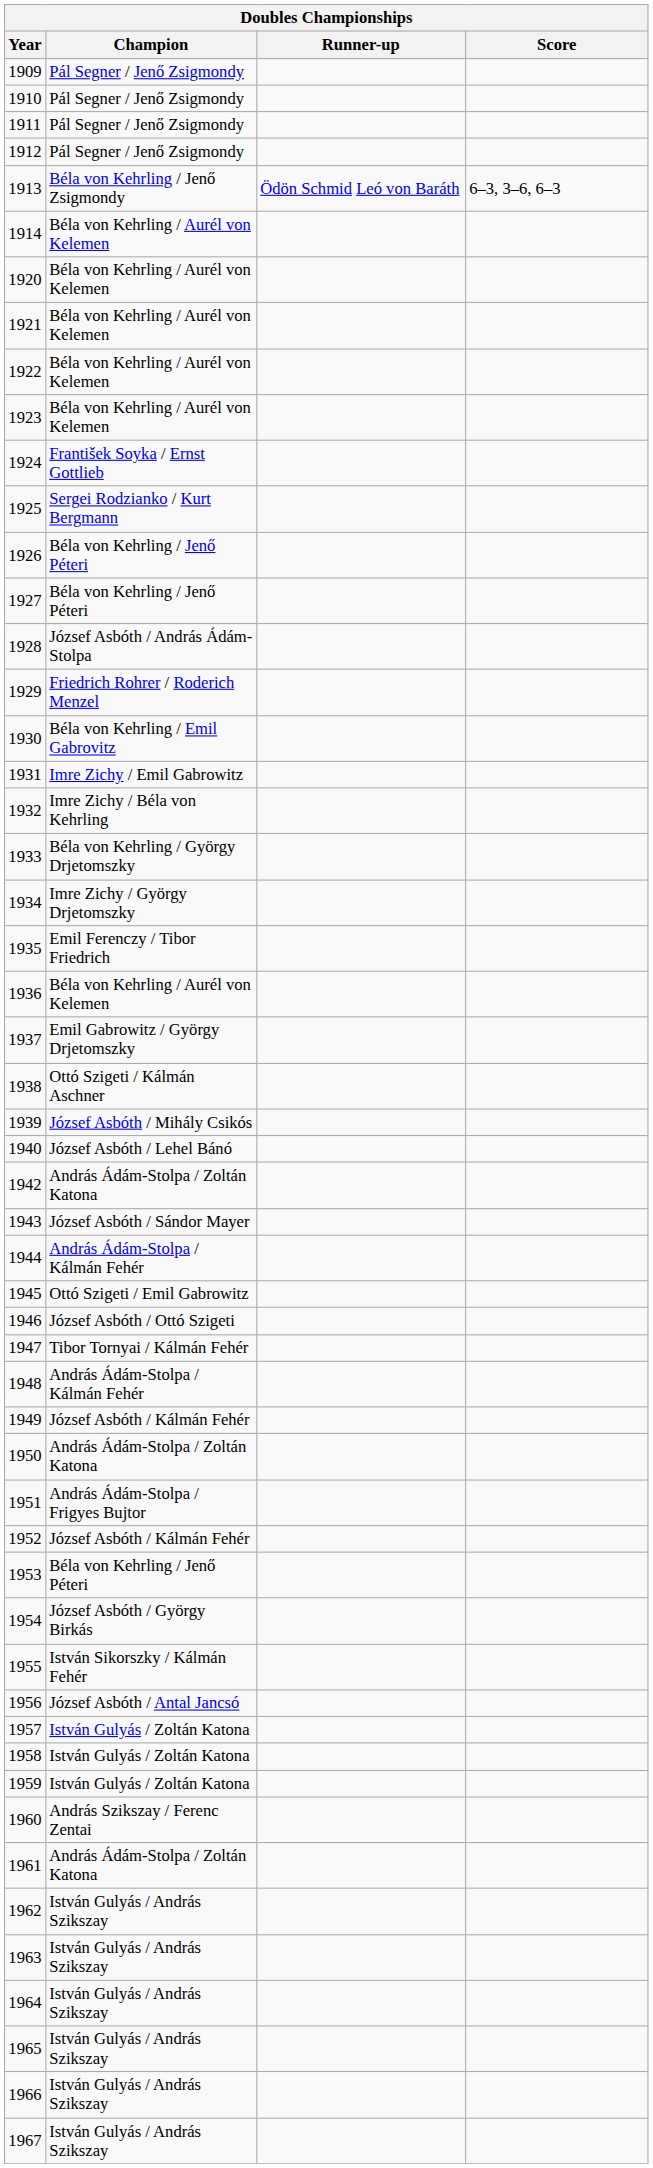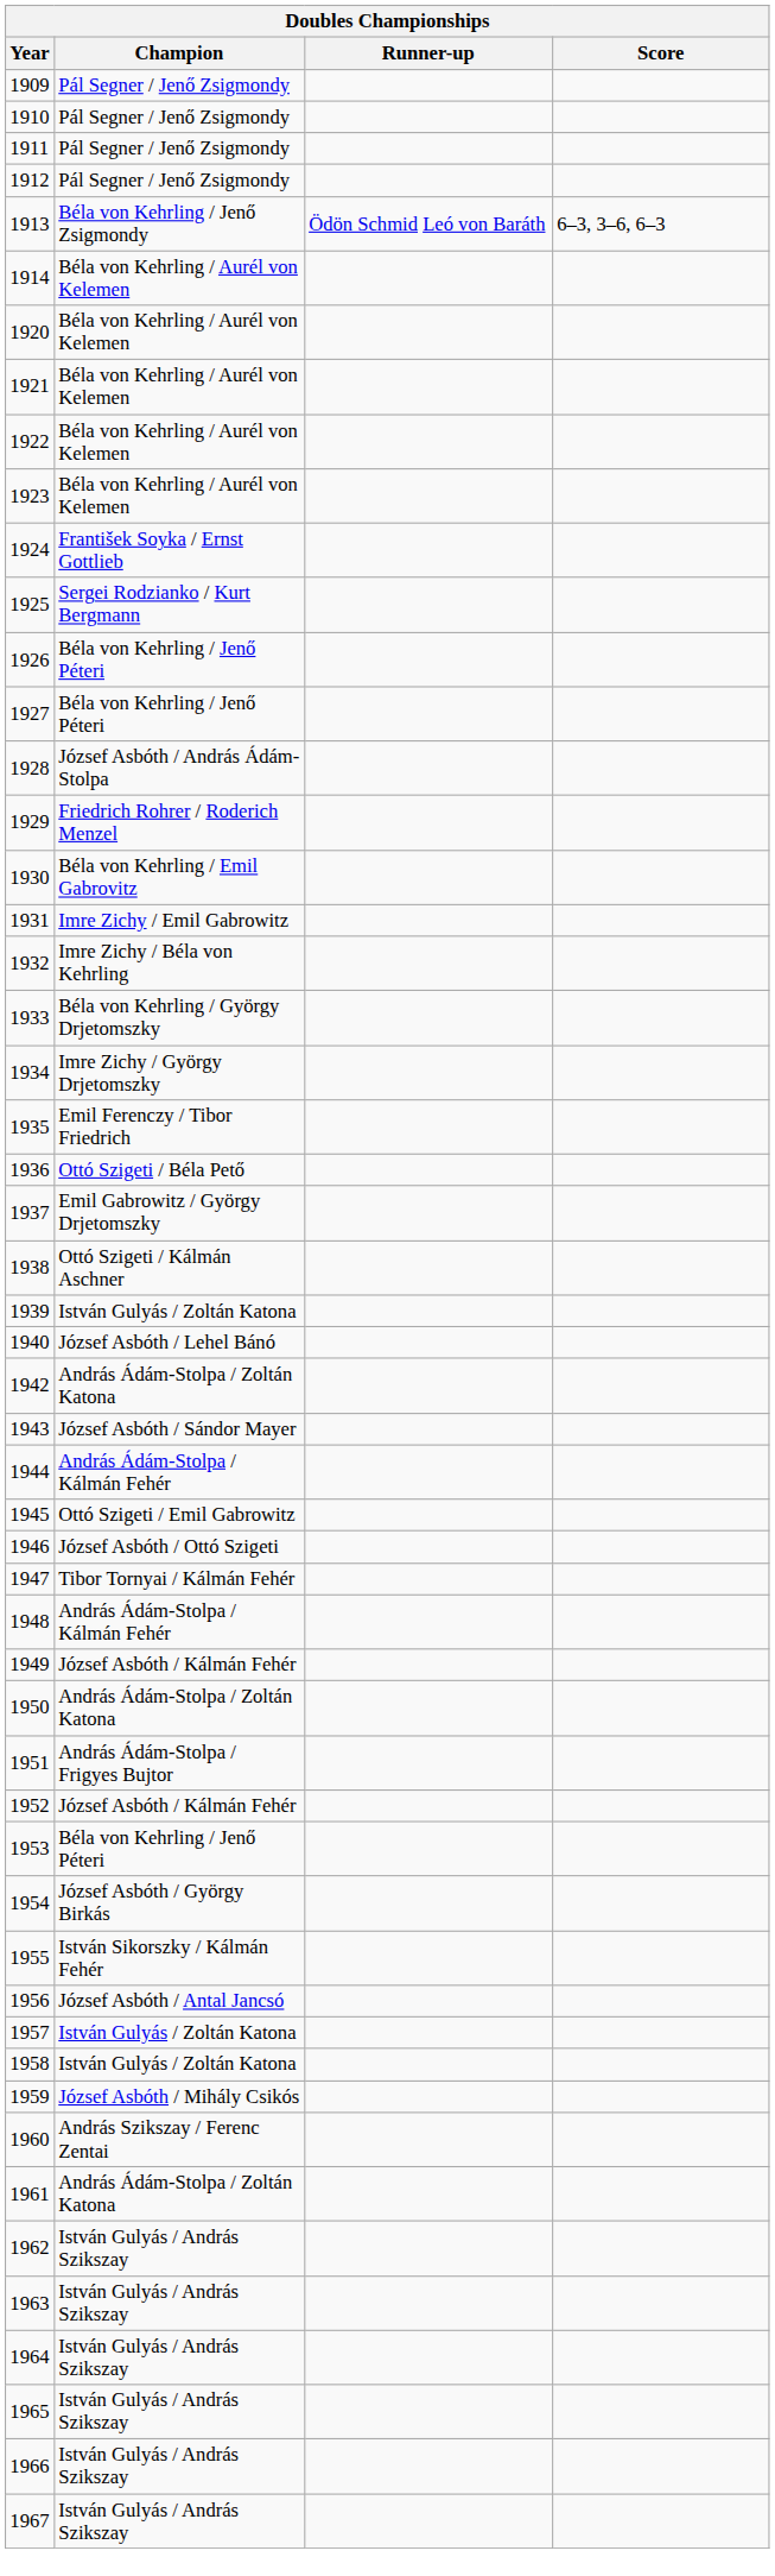 <table class=wikitable style=font-size:98%>
 <tr>
 <th colspan="4">Doubles Championships</th>
 </tr>
 <tr>
 <th>Year</th>
 <th width="200">Champion</th>
 <th width="200">Runner-up</th>
 <th width="175">Score</th>
 </tr>
 <tr>
 <td>1909</td>
 <td> <a href='#'>Pál Segner</a> /   <a href='#'>Jenő Zsigmondy</a></td>
 <td></td>
 <td></td>
 </tr>
 <tr>
 <td>1910</td>
 <td> Pál Segner /   Jenő Zsigmondy</td>
 <td></td>
 <td></td>
 </tr>
 <tr>
 <td>1911</td>
 <td> Pál Segner /   Jenő Zsigmondy</td>
 <td></td>
 <td></td>
 </tr>
 <tr>
 <td>1912</td>
 <td> Pál Segner /   Jenő Zsigmondy</td>
 <td></td>
 <td></td>
 </tr>
 <tr>
 <td>1913</td>
 <td> <a href='#'>Béla von Kehrling</a> /   Jenő Zsigmondy</td>
 <td> <a href='#'>Ödön Schmid</a>  <a href='#'>Leó von Baráth</a></td>
 <td>6–3, 3–6, 6–3 </td>
 </tr>
 <tr>
 <td>1914</td>
 <td> Béla von Kehrling /   <a href='#'>Aurél von Kelemen</a></td>
 <td></td>
 <td></td>
 </tr>
 <tr>
 <td>1920</td>
 <td> Béla von Kehrling /   Aurél von Kelemen</td>
 <td></td>
 <td></td>
 </tr>
 <tr>
 <td>1921</td>
 <td> Béla von Kehrling /   Aurél von Kelemen</td>
 <td></td>
 <td></td>
 </tr>
 <tr>
 <td>1922</td>
 <td> Béla von Kehrling /   Aurél von Kelemen</td>
 <td></td>
 <td></td>
 </tr>
 <tr>
 <td>1923</td>
 <td> Béla von Kehrling /   Aurél von Kelemen</td>
 <td></td>
 <td></td>
 </tr>
 <tr>
 <td>1924</td>
 <td> <a href='#'>František Soyka</a> /  <a href='#'>Ernst Gottlieb</a></td>
 <td></td>
 <td></td>
 </tr>
 <tr>
 <td>1925</td>
 <td> <a href='#'>Sergei Rodzianko</a> /  <a href='#'>Kurt Bergmann</a></td>
 <td></td>
 <td></td>
 </tr>
 <tr>
 <td>1926</td>
 <td> Béla von Kehrling /   <a href='#'>Jenő Péteri</a></td>
 <td></td>
 <td></td>
 </tr>
 <tr>
 <td>1927</td>
 <td> Béla von Kehrling /   Jenő Péteri</td>
 <td></td>
 <td></td>
 </tr>
 <tr>
 <td>1928</td>
 <td> József Asbóth /   András Ádám-Stolpa</td>
 <td></td>
 <td></td>
 </tr>
 <tr>
 <td>1929</td>
 <td> <a href='#'>Friedrich Rohrer</a> /   <a href='#'>Roderich Menzel</a></td>
 <td></td>
 <td></td>
 </tr>
 <tr>
 <td>1930</td>
 <td> Béla von Kehrling /   <a href='#'>Emil Gabrovitz</a></td>
 <td></td>
 <td></td>
 </tr>
 <tr>
 <td>1931</td>
 <td> <a href='#'>Imre Zichy</a> /   Emil Gabrowitz</td>
 <td></td>
 <td></td>
 </tr>
 <tr>
 <td>1932</td>
 <td> Imre Zichy /   Béla von Kehrling</td>
 <td></td>
 <td></td>
 </tr>
 <tr>
 <td>1933</td>
 <td> Béla von Kehrling /   György Drjetomszky</td>
 <td></td>
 <td></td>
 </tr>
 <tr>
 <td>1934</td>
 <td> Imre Zichy /   György Drjetomszky</td>
 <td></td>
 <td></td>
 </tr>
 <tr>
 <td>1935</td>
 <td> Emil Ferenczy /   Tibor Friedrich</td>
 <td></td>
 <td></td>
 </tr>
 <tr>
 <td>1936</td>
-<td> Béla von Kehrling /   Aurél von Kelemen</td>
+<td> <a href='#'>Ottó Szigeti</a> /   Béla Pető</td>
 <td></td>
 <td></td>
 </tr>
 <tr>
 <td>1937</td>
 <td> Emil Gabrowitz /   György Drjetomszky</td>
 <td></td>
 <td></td>
 </tr>
 <tr>
 <td>1938</td>
 <td> Ottó Szigeti /   Kálmán Aschner</td>
 <td></td>
 <td></td>
 </tr>
 <tr>
 <td>1939</td>
-<td> <a href='#'>József Asbóth</a> /   Mihály Csikós</td>
+<td> István Gulyás /  Zoltán Katona</td>
 <td></td>
 <td></td>
 </tr>
 <tr>
 <td>1940</td>
 <td> József Asbóth /   Lehel Bánó</td>
 <td></td>
 <td></td>
 </tr>
 <tr>
 <td>1942</td>
 <td> András Ádám-Stolpa /  Zoltán Katona</td>
 <td></td>
 <td></td>
 </tr>
 <tr>
 <td>1943</td>
 <td> József Asbóth /   Sándor Mayer</td>
 <td></td>
 <td></td>
 </tr>
 <tr>
 <td>1944</td>
 <td> <a href='#'>András Ádám-Stolpa</a> /   Kálmán Fehér</td>
 <td></td>
 <td></td>
 </tr>
 <tr>
 <td>1945</td>
 <td> Ottó Szigeti /   Emil Gabrowitz</td>
 <td></td>
 <td></td>
 </tr>
 <tr>
 <td>1946</td>
 <td> József Asbóth /   Ottó Szigeti</td>
 <td></td>
 <td></td>
 </tr>
 <tr>
 <td>1947</td>
 <td> Tibor Tornyai /   Kálmán Fehér</td>
 <td></td>
 <td></td>
 </tr>
 <tr>
 <td>1948</td>
 <td> András Ádám-Stolpa /   Kálmán Fehér</td>
 <td></td>
 <td></td>
 </tr>
 <tr>
 <td>1949</td>
 <td> József Asbóth /   Kálmán Fehér</td>
 <td></td>
 <td></td>
 </tr>
 <tr>
 <td>1950</td>
 <td> András Ádám-Stolpa /   Zoltán Katona</td>
 <td></td>
 <td></td>
 </tr>
 <tr>
 <td>1951</td>
 <td> András Ádám-Stolpa /   Frigyes Bujtor</td>
 <td></td>
 <td></td>
 </tr>
 <tr>
 <td>1952</td>
 <td> József Asbóth /   Kálmán Fehér</td>
 <td></td>
 <td></td>
 </tr>
 <tr>
 <td>1953</td>
 <td> Béla von Kehrling /   Jenő Péteri</td>
 <td></td>
 <td></td>
 </tr>
 <tr>
 <td>1954</td>
 <td> József Asbóth /  György Birkás</td>
 <td></td>
 <td></td>
 </tr>
 <tr>
 <td>1955</td>
 <td> István Sikorszky /  Kálmán Fehér</td>
 <td></td>
 <td></td>
 </tr>
 <tr>
 <td>1956</td>
 <td> József Asbóth /  <a href='#'>Antal Jancsó</a></td>
 <td></td>
 <td></td>
 </tr>
 <tr>
 <td>1957</td>
 <td> <a href='#'>István Gulyás</a> /  Zoltán Katona</td>
 <td></td>
 <td></td>
 </tr>
 <tr>
 <td>1958</td>
 <td> István Gulyás /  Zoltán Katona</td>
 <td></td>
 <td></td>
 </tr>
 <tr>
 <td>1959</td>
-<td> István Gulyás /  Zoltán Katona</td>
+<td> <a href='#'>József Asbóth</a> /   Mihály Csikós</td>
 <td></td>
 <td></td>
 </tr>
 <tr>
 <td>1960</td>
 <td> András Szikszay  /  Ferenc Zentai</td>
 <td></td>
 <td></td>
 </tr>
 <tr>
 <td>1961</td>
 <td> András Ádám-Stolpa /  Zoltán Katona</td>
 <td></td>
 <td></td>
 </tr>
 <tr>
 <td>1962</td>
 <td> István Gulyás /  András Szikszay</td>
 <td></td>
 <td></td>
 </tr>
 <tr>
 <td>1963</td>
 <td> István Gulyás /  András Szikszay</td>
 <td></td>
 <td></td>
 </tr>
 <tr>
 <td>1964</td>
 <td> István Gulyás /  András Szikszay</td>
 <td></td>
 <td></td>
 </tr>
 <tr>
 <td>1965</td>
 <td> István Gulyás /  András Szikszay</td>
 <td></td>
 <td></td>
 </tr>
 <tr>
 <td>1966</td>
 <td> István Gulyás /  András Szikszay</td>
 <td></td>
 <td></td>
 </tr>
 <tr>
 <td>1967</td>
 <td> István Gulyás /  András Szikszay</td>
 <td></td>
 <td></td>
 </tr>
 </table>
